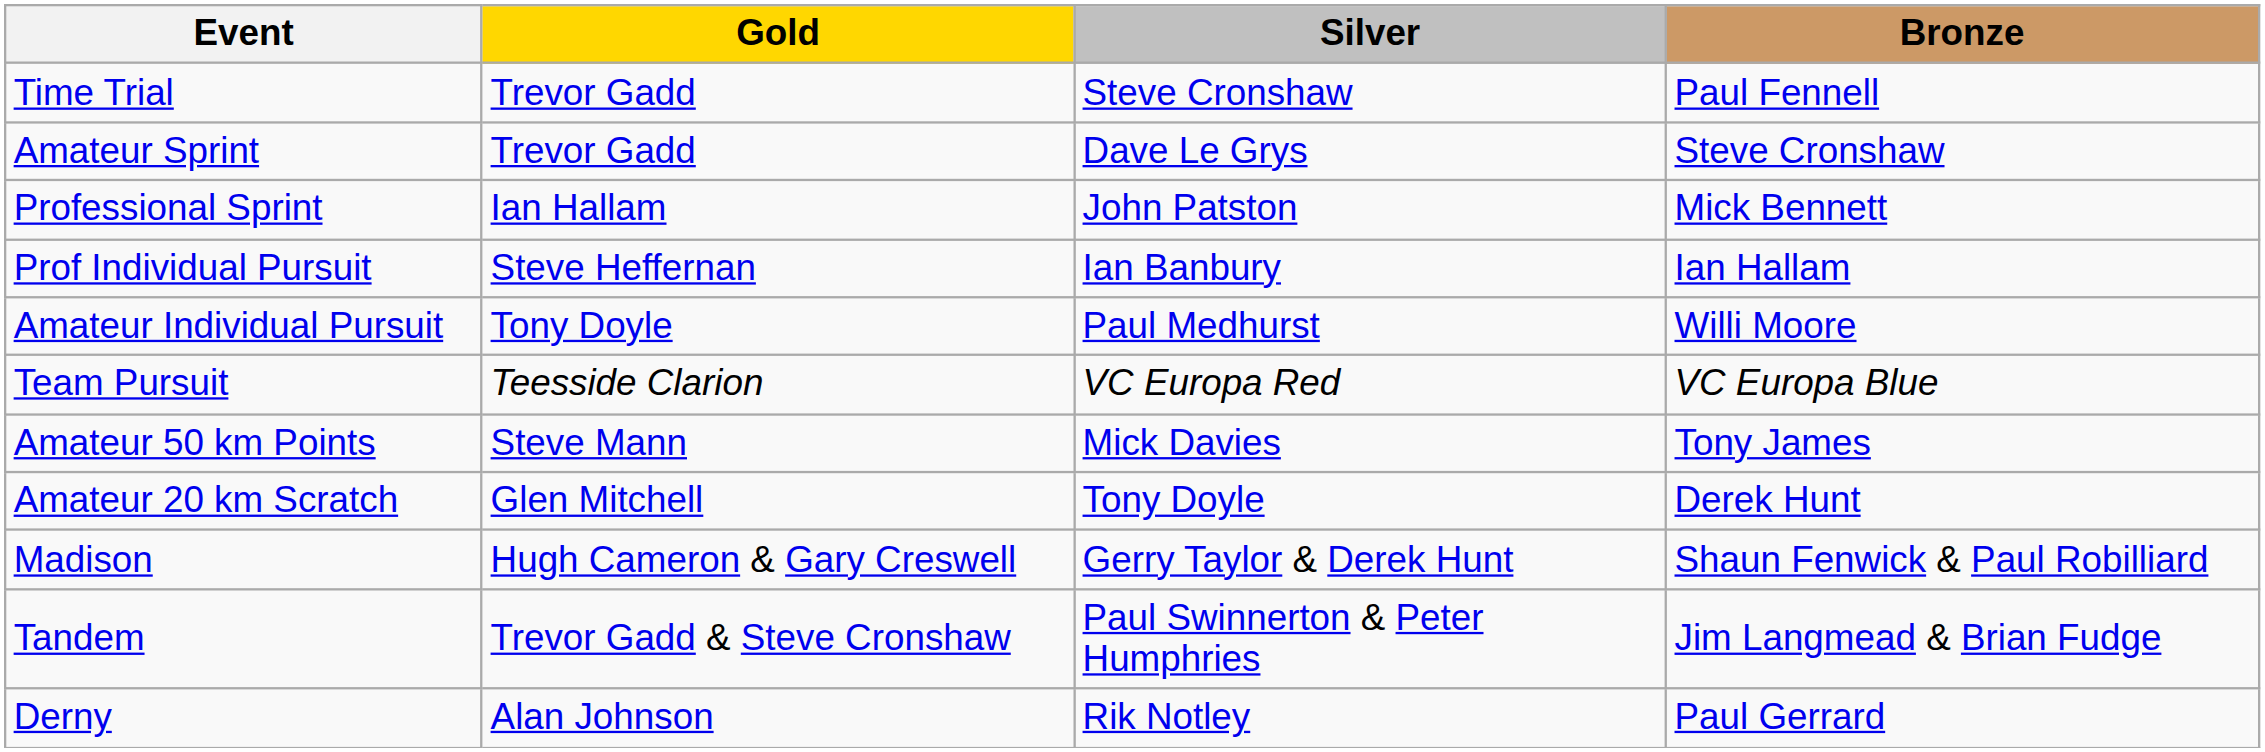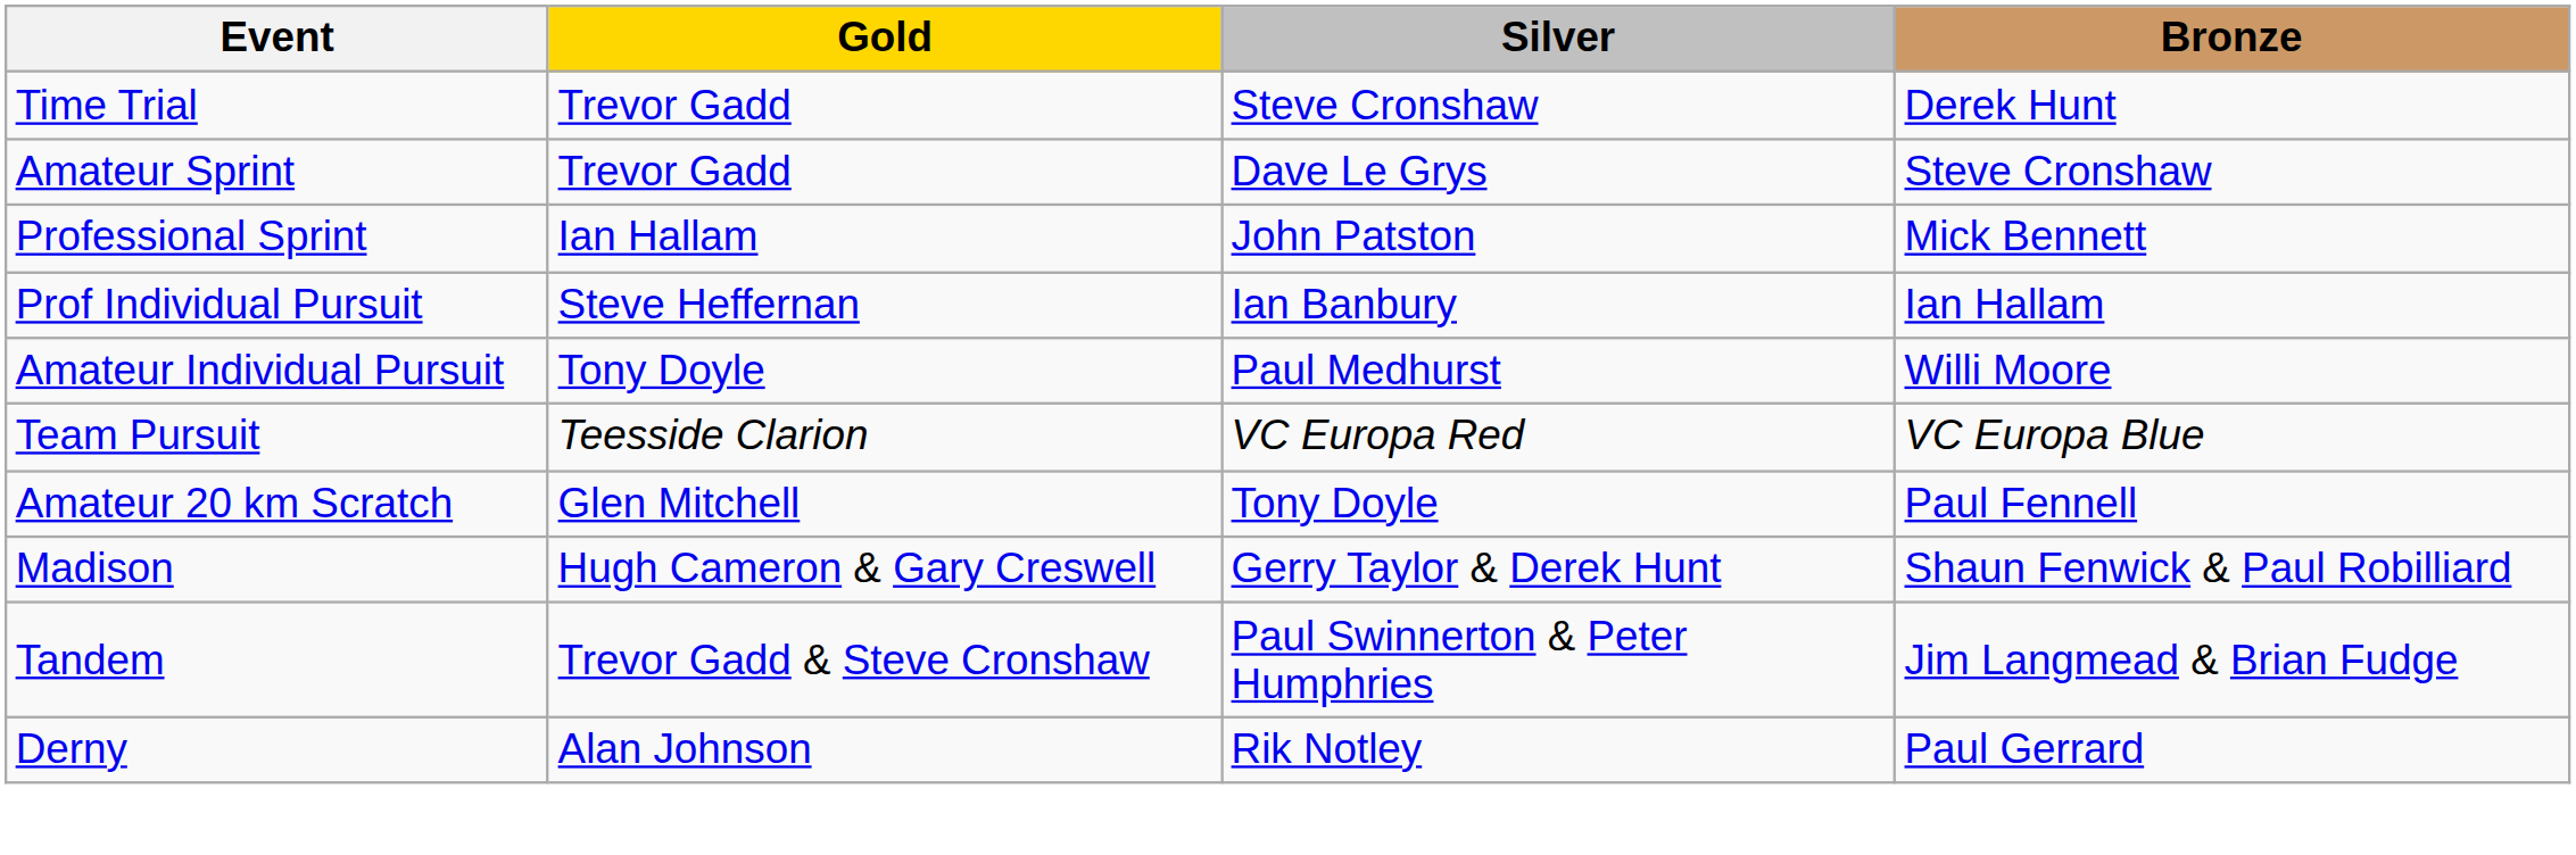 <table class="wikitable" style="font-size: 100%">
 <tr>
 <th width=200>Event</th>
 <th width=250 style="background-color: gold;">Gold</th>
 <th width=250 style="background-color: silver;">Silver</th>
 <th width=250 style="background-color: #cc9966;">Bronze</th>
 </tr>
 <tr>
 <td><a href='#'>Time Trial</a></td>
 <td><a href='#'>Trevor Gadd</a></td>
 <td><a href='#'>Steve Cronshaw</a></td>
-<td><a href='#'>Paul Fennell</a></td>
+<td><a href='#'>Derek Hunt</a></td>
 </tr>
 <tr>
 <td><a href='#'>Amateur Sprint</a></td>
 <td><a href='#'>Trevor Gadd</a></td>
 <td><a href='#'>Dave Le Grys</a></td>
 <td><a href='#'>Steve Cronshaw</a></td>
 </tr>
 <tr>
 <td><a href='#'>Professional Sprint</a></td>
 <td><a href='#'>Ian Hallam</a></td>
 <td><a href='#'>John Patston</a></td>
 <td><a href='#'>Mick Bennett</a></td>
 </tr>
 <tr>
 <td><a href='#'>Prof Individual Pursuit</a></td>
 <td><a href='#'>Steve Heffernan</a></td>
 <td><a href='#'>Ian Banbury</a></td>
 <td><a href='#'>Ian Hallam</a></td>
 </tr>
 <tr>
 <td><a href='#'>Amateur Individual Pursuit</a></td>
 <td><a href='#'>Tony Doyle</a></td>
 <td><a href='#'>Paul Medhurst</a></td>
 <td><a href='#'>Willi Moore</a></td>
 </tr>
 <tr>
 <td><a href='#'>Team Pursuit</a></td>
 <td><em>Teesside Clarion</em><br></td>
 <td><em>VC Europa Red</em><br></td>
 <td><em>VC Europa Blue</em><br></td>
 </tr>
 <tr>
-<td><a href='#'>Amateur 50 km Points</a></td>
-<td><a href='#'>Steve Mann</a></td>
-<td><a href='#'>Mick Davies</a></td>
-<td><a href='#'>Tony James</a></td>
-</tr>
-<tr>
 <td><a href='#'>Amateur 20 km Scratch</a></td>
 <td><a href='#'>Glen Mitchell</a></td>
 <td><a href='#'>Tony Doyle</a></td>
-<td><a href='#'>Derek Hunt</a></td>
+<td><a href='#'>Paul Fennell</a></td>
 </tr>
 <tr>
 <td><a href='#'>Madison</a></td>
 <td><a href='#'>Hugh Cameron</a> & <a href='#'>Gary Creswell</a></td>
 <td><a href='#'>Gerry Taylor</a> & <a href='#'>Derek Hunt</a></td>
 <td><a href='#'>Shaun Fenwick</a> & <a href='#'>Paul Robilliard</a></td>
 </tr>
 <tr>
 <td><a href='#'>Tandem</a></td>
 <td><a href='#'>Trevor Gadd</a> & <a href='#'>Steve Cronshaw</a></td>
 <td><a href='#'>Paul Swinnerton</a> & <a href='#'>Peter Humphries</a></td>
 <td><a href='#'>Jim Langmead</a> & <a href='#'>Brian Fudge</a></td>
 </tr>
 <tr>
 <td><a href='#'>Derny</a></td>
 <td><a href='#'>Alan Johnson</a></td>
 <td><a href='#'>Rik Notley</a></td>
 <td><a href='#'>Paul Gerrard</a></td>
 </tr>
 </table>
